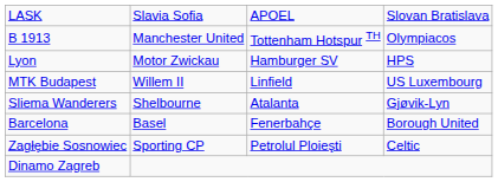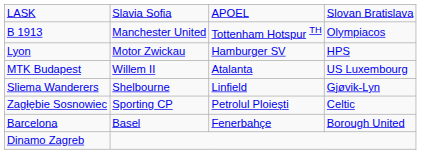 <table class="wikitable">
 <tr>
 <td> <a href='#'>LASK</a> </td>
 <td> <a href='#'>Slavia Sofia</a> </td>
 <td> <a href='#'>APOEL</a> </td>
 <td> <a href='#'>Slovan Bratislava</a> </td>
 </tr>
 <tr>
 <td> <a href='#'>B 1913</a> </td>
 <td> <a href='#'>Manchester United</a> </td>
 <td> <a href='#'>Tottenham Hotspur</a> <sup><a href='#'>TH</a></sup></td>
 <td> <a href='#'>Olympiacos</a> </td>
 </tr>
 <tr>
 <td> <a href='#'>Lyon</a> </td>
 <td> <a href='#'>Motor Zwickau</a> </td>
 <td> <a href='#'>Hamburger SV</a> </td>
 <td> <a href='#'>HPS</a> </td>
 </tr>
 <tr>
 <td> <a href='#'>MTK Budapest</a> </td>
 <td> <a href='#'>Willem II</a> </td>
-<td> <a href='#'>Linfield</a> </td>
+<td> <a href='#'>Atalanta</a> </td>
 <td> <a href='#'>US Luxembourg</a> </td>
 </tr>
 <tr>
 <td> <a href='#'>Sliema Wanderers</a> </td>
 <td> <a href='#'>Shelbourne</a> </td>
-<td> <a href='#'>Atalanta</a> </td>
+<td> <a href='#'>Linfield</a> </td>
 <td> <a href='#'>Gjøvik-Lyn</a> </td>
+</tr>
+<tr>
+<td> <a href='#'>Zagłębie Sosnowiec</a> </td>
+<td> <a href='#'>Sporting CP</a> </td>
+<td> <a href='#'>Petrolul Ploieşti</a> </td>
+<td> <a href='#'>Celtic</a> </td>
 </tr>
 <tr>
 <td> <a href='#'>Barcelona</a> </td>
 <td> <a href='#'>Basel</a> </td>
 <td> <a href='#'>Fenerbahçe</a> </td>
 <td> <a href='#'>Borough United</a> </td>
 </tr>
 <tr>
-<td> <a href='#'>Zagłębie Sosnowiec</a> </td>
-<td> <a href='#'>Sporting CP</a> </td>
-<td> <a href='#'>Petrolul Ploieşti</a> </td>
-<td> <a href='#'>Celtic</a> </td>
-</tr>
-<tr>
 <td> <a href='#'>Dinamo Zagreb</a> </td>
 </tr>
 </table>
